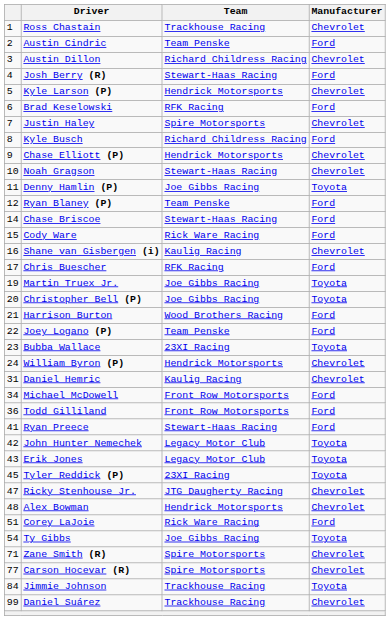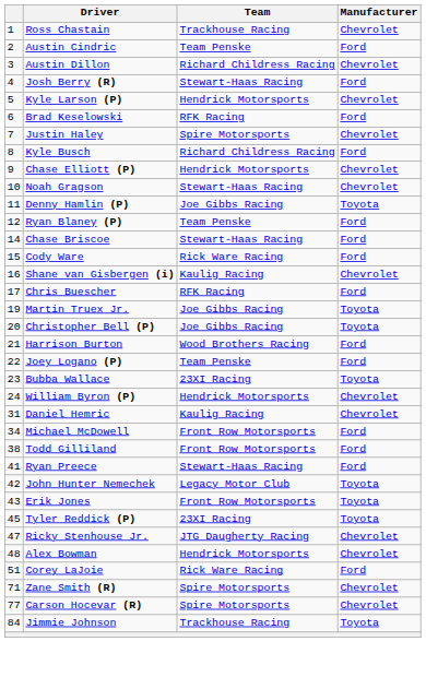 <table class="wikitable" style="font-size:95%">
 <tr>
 <th></th>
 <th>Driver</th>
 <th>Team</th>
 <th>Manufacturer</th>
 </tr>
 <tr>
 <td>1</td>
 <td><a href='#'>Ross Chastain</a></td>
 <td><a href='#'>Trackhouse Racing</a></td>
 <td><a href='#'>Chevrolet</a></td>
 </tr>
 <tr>
 <td>2</td>
 <td><a href='#'>Austin Cindric</a></td>
 <td><a href='#'>Team Penske</a></td>
 <td><a href='#'>Ford</a></td>
 </tr>
 <tr>
 <td>3</td>
 <td><a href='#'>Austin Dillon</a></td>
 <td><a href='#'>Richard Childress Racing</a></td>
 <td><a href='#'>Chevrolet</a></td>
 </tr>
 <tr>
 <td>4</td>
 <td><a href='#'>Josh Berry</a> <strong>(R)</strong></td>
 <td><a href='#'>Stewart-Haas Racing</a></td>
 <td><a href='#'>Ford</a></td>
 </tr>
 <tr>
 <td>5</td>
 <td><a href='#'>Kyle Larson</a> <strong>(P)</strong></td>
 <td><a href='#'>Hendrick Motorsports</a></td>
 <td><a href='#'>Chevrolet</a></td>
 </tr>
 <tr>
 <td>6</td>
 <td><a href='#'>Brad Keselowski</a></td>
 <td><a href='#'>RFK Racing</a></td>
 <td><a href='#'>Ford</a></td>
 </tr>
 <tr>
 <td>7</td>
 <td><a href='#'>Justin Haley</a></td>
 <td><a href='#'>Spire Motorsports</a></td>
 <td><a href='#'>Chevrolet</a></td>
 </tr>
 <tr>
 <td>8</td>
 <td><a href='#'>Kyle Busch</a></td>
 <td><a href='#'>Richard Childress Racing</a></td>
 <td><a href='#'>Ford</a></td>
 </tr>
 <tr>
 <td>9</td>
 <td><a href='#'>Chase Elliott</a> <strong>(P)</strong></td>
 <td><a href='#'>Hendrick Motorsports</a></td>
 <td><a href='#'>Chevrolet</a></td>
 </tr>
 <tr>
 <td>10</td>
 <td><a href='#'>Noah Gragson</a></td>
 <td><a href='#'>Stewart-Haas Racing</a></td>
 <td><a href='#'>Chevrolet</a></td>
 </tr>
 <tr>
 <td>11</td>
 <td><a href='#'>Denny Hamlin</a> <strong>(P)</strong></td>
 <td><a href='#'>Joe Gibbs Racing</a></td>
 <td><a href='#'>Toyota</a></td>
 </tr>
 <tr>
 <td>12</td>
 <td><a href='#'>Ryan Blaney</a> <strong>(P)</strong></td>
 <td><a href='#'>Team Penske</a></td>
 <td><a href='#'>Ford</a></td>
 </tr>
 <tr>
 <td>14</td>
 <td><a href='#'>Chase Briscoe</a></td>
 <td><a href='#'>Stewart-Haas Racing</a></td>
 <td><a href='#'>Ford</a></td>
 </tr>
 <tr>
 <td>15</td>
 <td><a href='#'>Cody Ware</a></td>
 <td><a href='#'>Rick Ware Racing</a></td>
 <td><a href='#'>Ford</a></td>
 </tr>
 <tr>
 <td>16</td>
 <td><a href='#'>Shane van Gisbergen</a> <strong>(i)</strong></td>
 <td><a href='#'>Kaulig Racing</a></td>
 <td><a href='#'>Chevrolet</a></td>
 </tr>
 <tr>
 <td>17</td>
 <td><a href='#'>Chris Buescher</a></td>
 <td><a href='#'>RFK Racing</a></td>
 <td><a href='#'>Ford</a></td>
 </tr>
 <tr>
 <td>19</td>
 <td><a href='#'>Martin Truex Jr.</a></td>
 <td><a href='#'>Joe Gibbs Racing</a></td>
 <td><a href='#'>Toyota</a></td>
 </tr>
 <tr>
 <td>20</td>
 <td><a href='#'>Christopher Bell</a> <strong>(P)</strong></td>
 <td><a href='#'>Joe Gibbs Racing</a></td>
 <td><a href='#'>Toyota</a></td>
 </tr>
 <tr>
 <td>21</td>
 <td><a href='#'>Harrison Burton</a></td>
 <td><a href='#'>Wood Brothers Racing</a></td>
 <td><a href='#'>Ford</a></td>
 </tr>
 <tr>
 <td>22</td>
 <td><a href='#'>Joey Logano</a> <strong>(P)</strong></td>
 <td><a href='#'>Team Penske</a></td>
 <td><a href='#'>Ford</a></td>
 </tr>
 <tr>
 <td>23</td>
 <td><a href='#'>Bubba Wallace</a></td>
 <td><a href='#'>23XI Racing</a></td>
 <td><a href='#'>Toyota</a></td>
 </tr>
 <tr>
 <td>24</td>
 <td><a href='#'>William Byron</a> <strong>(P)</strong></td>
 <td><a href='#'>Hendrick Motorsports</a></td>
 <td><a href='#'>Chevrolet</a></td>
 </tr>
 <tr>
 <td>31</td>
 <td><a href='#'>Daniel Hemric</a></td>
 <td><a href='#'>Kaulig Racing</a></td>
 <td><a href='#'>Chevrolet</a></td>
 </tr>
 <tr>
 <td>34</td>
 <td><a href='#'>Michael McDowell</a></td>
 <td><a href='#'>Front Row Motorsports</a></td>
 <td><a href='#'>Ford</a></td>
 </tr>
 <tr>
-<td>36</td>
+<td>38</td>
 <td><a href='#'>Todd Gilliland</a></td>
 <td><a href='#'>Front Row Motorsports</a></td>
 <td><a href='#'>Ford</a></td>
 </tr>
 <tr>
 <td>41</td>
 <td><a href='#'>Ryan Preece</a></td>
 <td><a href='#'>Stewart-Haas Racing</a></td>
 <td><a href='#'>Ford</a></td>
 </tr>
 <tr>
 <td>42</td>
 <td><a href='#'>John Hunter Nemechek</a></td>
 <td><a href='#'>Legacy Motor Club</a></td>
 <td><a href='#'>Toyota</a></td>
 </tr>
 <tr>
 <td>43</td>
 <td><a href='#'>Erik Jones</a></td>
-<td><a href='#'>Legacy Motor Club</a></td>
+<td><a href='#'>Front Row Motorsports</a></td>
 <td><a href='#'>Toyota</a></td>
 </tr>
 <tr>
 <td>45</td>
 <td><a href='#'>Tyler Reddick</a> <strong>(P)</strong></td>
 <td><a href='#'>23XI Racing</a></td>
 <td><a href='#'>Toyota</a></td>
 </tr>
 <tr>
 <td>47</td>
 <td><a href='#'>Ricky Stenhouse Jr.</a></td>
 <td><a href='#'>JTG Daugherty Racing</a></td>
 <td><a href='#'>Chevrolet</a></td>
 </tr>
 <tr>
 <td>48</td>
 <td><a href='#'>Alex Bowman</a></td>
 <td><a href='#'>Hendrick Motorsports</a></td>
 <td><a href='#'>Chevrolet</a></td>
 </tr>
 <tr>
 <td>51</td>
 <td><a href='#'>Corey LaJoie</a></td>
 <td><a href='#'>Rick Ware Racing</a></td>
 <td><a href='#'>Ford</a></td>
 </tr>
 <tr>
-<td>54</td>
-<td><a href='#'>Ty Gibbs</a></td>
-<td><a href='#'>Joe Gibbs Racing</a></td>
-<td><a href='#'>Toyota</a></td>
-</tr>
-<tr>
 <td>71</td>
 <td><a href='#'>Zane Smith</a> <strong>(R)</strong></td>
 <td><a href='#'>Spire Motorsports</a></td>
 <td><a href='#'>Chevrolet</a></td>
 </tr>
 <tr>
 <td>77</td>
 <td><a href='#'>Carson Hocevar</a> <strong>(R)</strong></td>
 <td><a href='#'>Spire Motorsports</a></td>
 <td><a href='#'>Chevrolet</a></td>
 </tr>
 <tr>
 <td>84</td>
 <td><a href='#'>Jimmie Johnson</a></td>
 <td><a href='#'>Trackhouse Racing</a></td>
 <td><a href='#'>Toyota</a></td>
 </tr>
 <tr>
-<td>99</td>
-<td><a href='#'>Daniel Suárez</a></td>
-<td><a href='#'>Trackhouse Racing</a></td>
-<td><a href='#'>Chevrolet</a></td>
-</tr>
-<tr>
 <th colspan="4"></th>
 </tr>
 </table>
